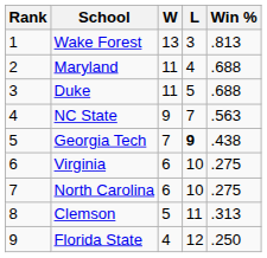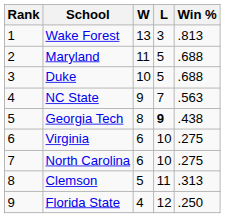 <table class="wikitable">
 <tr>
 <th>Rank</th>
 <th>School</th>
 <th>W</th>
 <th>L</th>
 <th>Win %</th>
 </tr>
 <tr>
 <td>1</td>
 <td><a href='#'>Wake Forest</a></td>
 <td>13</td>
 <td>3</td>
 <td>.813</td>
 </tr>
 <tr>
 <td>2</td>
 <td><a href='#'>Maryland</a></td>
 <td>11</td>
-<td>4</td>
+<td>5</td>
 <td>.688</td>
 </tr>
 <tr>
 <td>3</td>
 <td><a href='#'>Duke</a></td>
-<td>11</td>
+<td>10</td>
 <td>5</td>
 <td>.688</td>
 </tr>
 <tr>
 <td>4</td>
 <td><a href='#'>NC State</a></td>
 <td>9</td>
 <td>7</td>
 <td>.563</td>
 </tr>
 <tr>
 <td>5</td>
 <td><a href='#'>Georgia Tech</a></td>
-<td>7</td>
+<td>8</td>
 <td><strong>9</strong></td>
 <td>.438</td>
 </tr>
 <tr>
 <td>6</td>
 <td><a href='#'>Virginia</a></td>
 <td>6</td>
 <td>10</td>
 <td>.275</td>
 </tr>
 <tr>
 <td>7</td>
 <td><a href='#'>North Carolina</a></td>
 <td>6</td>
 <td>10</td>
 <td>.275</td>
 </tr>
 <tr>
 <td>8</td>
 <td><a href='#'>Clemson</a></td>
 <td>5</td>
 <td>11</td>
 <td>.313</td>
 </tr>
 <tr>
 <td>9</td>
 <td><a href='#'>Florida State</a></td>
 <td>4</td>
 <td>12</td>
 <td>.250</td>
 </tr>
 </table>
